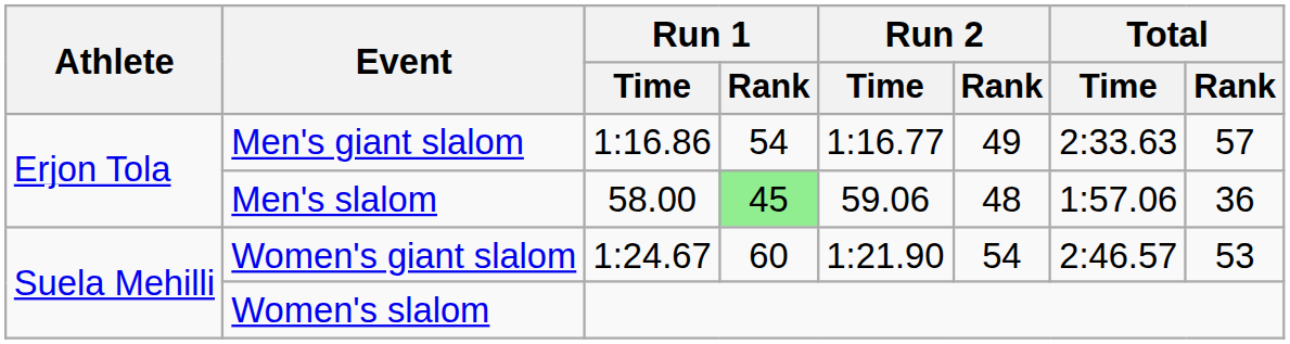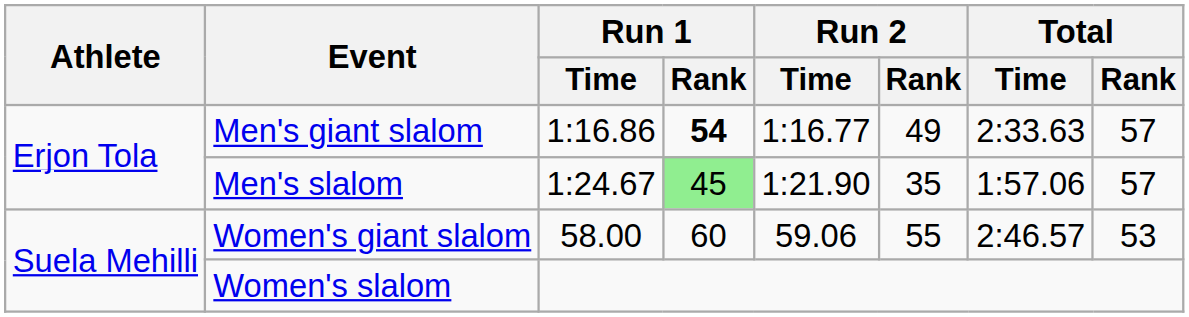 <table class="wikitable" style="font-size:90%">
 <tr>
 <th rowspan=2>Athlete</th>
 <th rowspan=2>Event</th>
 <th colspan=2>Run 1</th>
 <th colspan=2>Run 2</th>
 <th colspan=2>Total</th>
 </tr>
 <tr style="font-size:95%">
 <th>Time</th>
 <th>Rank</th>
 <th>Time</th>
 <th>Rank</th>
 <th>Time</th>
 <th>Rank</th>
 </tr>
 <tr align=center>
 <td align=left rowspan=2><a href='#'>Erjon Tola</a></td>
 <td align=left><a href='#'>Men's giant slalom</a></td>
 <td>1:16.86</td>
-<td>54</td>
+<td><strong>54</strong></td>
 <td>1:16.77</td>
 <td>49</td>
 <td>2:33.63</td>
 <td>57</td>
 </tr>
 <tr align=center>
 <td align=left><a href='#'>Men's slalom</a></td>
-<td>58.00</td>
+<td>1:24.67</td>
 <td style="background: lightgreen;">45</td>
-<td>59.06</td>
-<td>48</td>
+<td>1:21.90</td>
+<td>35</td>
 <td>1:57.06</td>
-<td>36</td>
+<td>57</td>
 </tr>
 <tr align=center>
 <td align=left rowspan=2><a href='#'>Suela Mehilli</a></td>
 <td align=left><a href='#'>Women's giant slalom</a></td>
-<td>1:24.67</td>
+<td>58.00</td>
 <td>60</td>
-<td>1:21.90</td>
-<td>54</td>
+<td>59.06</td>
+<td>55</td>
 <td>2:46.57</td>
 <td>53</td>
 </tr>
 <tr align=center>
 <td align=left><a href='#'>Women's slalom</a></td>
 <td colspan=6></td>
 </tr>
 </table>
